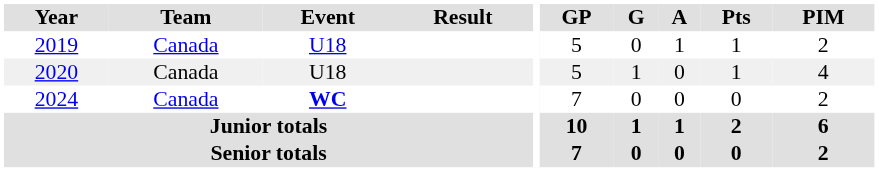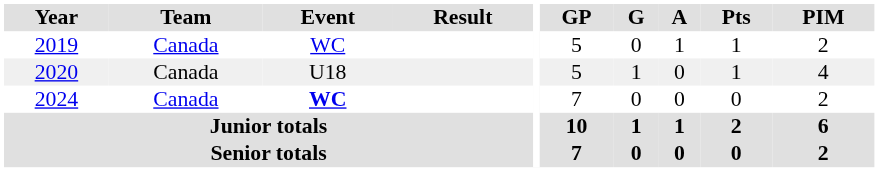 <table border="0" cellpadding="1" cellspacing="0" ID="Table3" style="text-align:center; width:40em">
 <tr ALIGN="center" bgcolor="#e0e0e0">
 <th>Year</th>
 <th>Team</th>
 <th>Event</th>
 <th>Result</th>
 <th rowspan="99" bgcolor="#ffffff"></th>
 <th>GP</th>
 <th>G</th>
 <th>A</th>
 <th>Pts</th>
 <th>PIM</th>
 </tr>
 <tr>
 <td><a href='#'>2019</a></td>
 <td><a href='#'>Canada</a></td>
-<td><a href='#'>U18</a></td>
+<td><a href='#'>WC</a></td>
 <td></td>
 <td>5</td>
 <td>0</td>
 <td>1</td>
 <td>1</td>
 <td>2</td>
 </tr>
 <tr bgcolor="#f0f0f0">
 <td><a href='#'>2020</a></td>
 <td>Canada</td>
 <td>U18</td>
 <td></td>
 <td>5</td>
 <td>1</td>
 <td>0</td>
 <td>1</td>
 <td>4</td>
 </tr>
 <tr>
 <td><a href='#'>2024</a></td>
 <td><a href='#'>Canada</a></td>
 <td><strong><a href='#'>WC</a></strong></td>
 <td></td>
 <td>7</td>
 <td>0</td>
 <td>0</td>
 <td>0</td>
 <td>2</td>
 </tr>
 <tr bgcolor="#e0e0e0">
 <th colspan="4">Junior totals</th>
 <th>10</th>
 <th>1</th>
 <th>1</th>
 <th>2</th>
 <th>6</th>
 </tr>
 <tr bgcolor="#e0e0e0">
 <th colspan="4">Senior totals</th>
 <th>7</th>
 <th>0</th>
 <th>0</th>
 <th>0</th>
 <th>2</th>
 </tr>
 </table>
